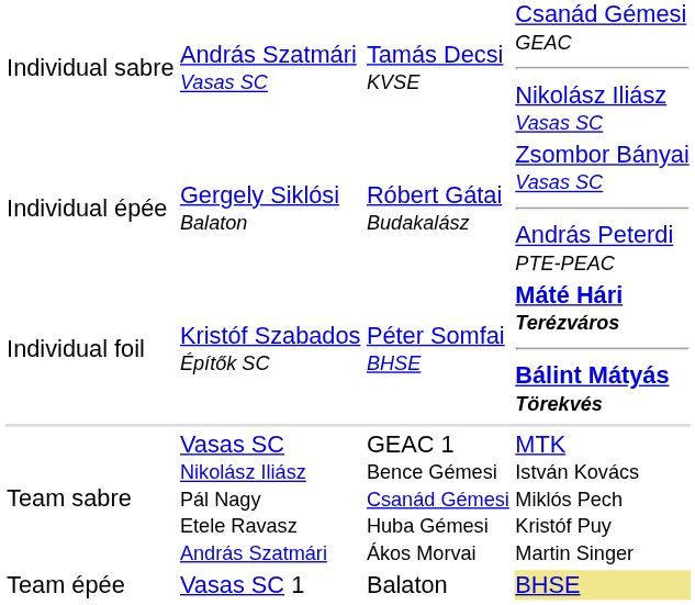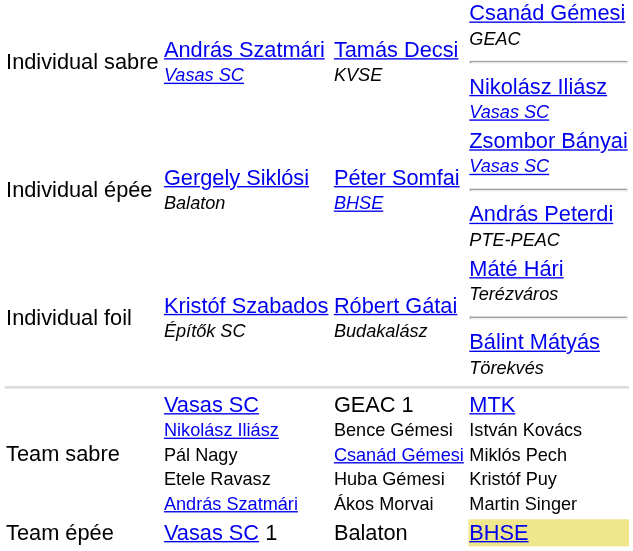 <table>
 <tr>
 <td>Individual sabre<br></td>
 <td><a href='#'>András Szatmári</a><br><small><em><a href='#'>Vasas SC</a></em></small></td>
 <td><a href='#'>Tamás Decsi</a><br><small><em>KVSE</em></small></td>
 <td><a href='#'>Csanád Gémesi</a><br><small><em>GEAC</em></small><hr><a href='#'>Nikolász Iliász</a><br><small><em><a href='#'>Vasas SC</a></em></small></td>
 </tr>
 <tr>
 <td>Individual épée<br></td>
 <td><a href='#'>Gergely Siklósi</a><br><small><em>Balaton</em></small></td>
-<td><a href='#'>Róbert Gátai</a><br><small><em>Budakalász</em></small></td>
+<td><a href='#'>Péter Somfai</a><br><small><em><a href='#'>BHSE</a></em></small></td>
 <td><a href='#'>Zsombor Bányai</a><br><small><em><a href='#'>Vasas SC</a></em></small><hr><a href='#'>András Peterdi</a><br><small><em>PTE-PEAC</em></small></td>
 </tr>
 <tr>
 <td>Individual foil<br></td>
 <td><a href='#'>Kristóf Szabados</a><br><small><em>Építők SC</em></small></td>
-<td><a href='#'>Péter Somfai</a><br><small><em><a href='#'>BHSE</a></em></small></td>
-<td><strong><a href='#'>Máté Hári</a><br><small><em>Terézváros</em></small><hr><a href='#'>Bálint Mátyás</a><br><small><em>Törekvés</em></small></strong></td>
+<td><a href='#'>Róbert Gátai</a><br><small><em>Budakalász</em></small></td>
+<td><a href='#'>Máté Hári</a><br><small><em>Terézváros</em></small><hr><a href='#'>Bálint Mátyás</a><br><small><em>Törekvés</em></small></td>
 </tr>
 <tr>
 </tr>
 <tr bgcolor=#ddd>
 <td colspan=7></td>
 </tr>
 <tr>
 <td>Team sabre<br></td>
 <td><a href='#'>Vasas SC</a><br><small><a href='#'>Nikolász Iliász</a><br>Pál Nagy<br>Etele Ravasz<br><a href='#'>András Szatmári</a></small></td>
 <td>GEAC 1<br><small>Bence Gémesi<br><a href='#'>Csanád Gémesi</a><br>Huba Gémesi<br>Ákos Morvai</small></td>
 <td><a href='#'>MTK</a><br><small>István Kovács<br>Miklós Pech<br>Kristóf Puy<br>Martin Singer</small></td>
 </tr>
 <tr>
 <td>Team épée<br></td>
 <td><a href='#'>Vasas SC</a> 1</td>
 <td>Balaton</td>
 <td style="background: khaki;"><a href='#'>BHSE</a></td>
 </tr>
 </table>
